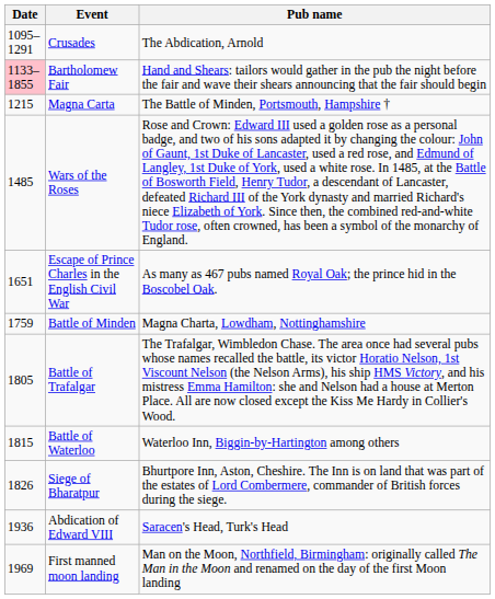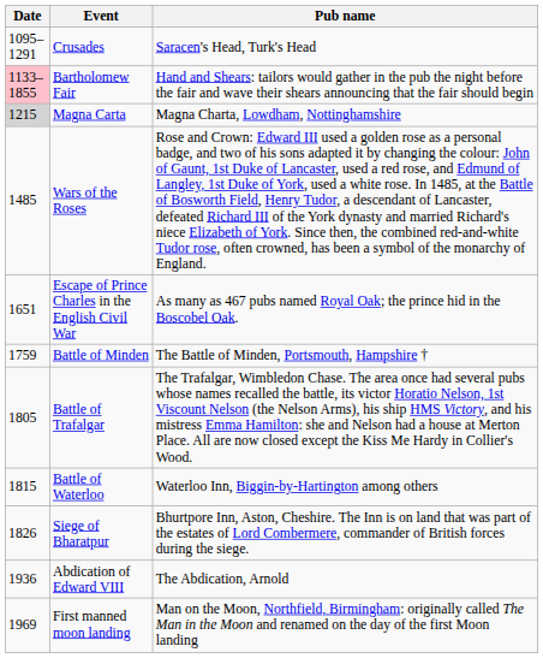 <table class="wikitable">
 <tr>
 <th>Date</th>
 <th>Event</th>
 <th>Pub name</th>
 </tr>
 <tr>
 <td>1095–1291</td>
 <td><a href='#'>Crusades</a></td>
-<td>The Abdication, Arnold </td>
+<td><a href='#'>Saracen</a>'s Head, Turk's Head</td>
 </tr>
 <tr>
 <td style="background: pink;">1133–1855</td>
 <td><a href='#'>Bartholomew Fair</a></td>
 <td><a href='#'>Hand and Shears</a>: tailors would gather in the pub the night before the fair and wave their shears announcing that the fair should begin</td>
 </tr>
 <tr>
-<td>1215</td>
+<td style="background: lightgrey;">1215</td>
 <td><a href='#'>Magna Carta</a></td>
-<td>The Battle of Minden, <a href='#'>Portsmouth</a>, <a href='#'>Hampshire</a> †</td>
+<td>Magna Charta, <a href='#'>Lowdham</a>, <a href='#'>Nottinghamshire</a></td>
 </tr>
 <tr>
 <td>1485</td>
 <td><a href='#'>Wars of the Roses</a></td>
 <td>Rose and Crown: <a href='#'>Edward III</a> used a golden rose as a personal badge, and two of his sons adapted it by changing the colour: <a href='#'>John of Gaunt, 1st Duke of Lancaster</a>, used a red rose, and <a href='#'>Edmund of Langley, 1st Duke of York</a>, used a white rose. In 1485, at the <a href='#'>Battle of Bosworth Field</a>, <a href='#'>Henry Tudor</a>, a descendant of Lancaster, defeated <a href='#'>Richard III</a> of the York dynasty and married Richard's niece <a href='#'>Elizabeth of York</a>. Since then, the combined red-and-white <a href='#'>Tudor rose</a>, often crowned, has been a symbol of the monarchy of England.</td>
 </tr>
 <tr>
 <td>1651</td>
 <td><a href='#'>Escape of Prince Charles</a> in the <a href='#'>English Civil War</a></td>
 <td>As many as 467 pubs named <a href='#'>Royal Oak</a>; the prince hid in the <a href='#'>Boscobel Oak</a>.</td>
 </tr>
 <tr>
 <td>1759</td>
 <td><a href='#'>Battle of Minden</a></td>
-<td>Magna Charta, <a href='#'>Lowdham</a>, <a href='#'>Nottinghamshire</a></td>
+<td>The Battle of Minden, <a href='#'>Portsmouth</a>, <a href='#'>Hampshire</a> †</td>
 </tr>
 <tr>
 <td>1805</td>
 <td><a href='#'>Battle of Trafalgar</a></td>
 <td>The Trafalgar, Wimbledon Chase. The area once had several pubs whose names recalled the battle, its victor <a href='#'>Horatio Nelson, 1st Viscount Nelson</a> (the Nelson Arms), his ship <a href='#'>HMS <em>Victory</em></a>, and his mistress <a href='#'>Emma Hamilton</a>: she and Nelson had a house at Merton Place. All are now closed except the Kiss Me Hardy in Collier's Wood.</td>
 </tr>
 <tr>
 <td>1815</td>
 <td><a href='#'>Battle of Waterloo</a></td>
 <td>Waterloo Inn, <a href='#'>Biggin-by-Hartington</a> among others</td>
 </tr>
 <tr>
 <td>1826</td>
 <td><a href='#'>Siege of Bharatpur</a></td>
 <td>Bhurtpore Inn, Aston, Cheshire. The Inn is on land that was part of the estates of <a href='#'>Lord Combermere</a>, commander of British forces during the siege.</td>
 </tr>
 <tr>
 <td>1936</td>
 <td>Abdication of <a href='#'>Edward VIII</a></td>
-<td><a href='#'>Saracen</a>'s Head, Turk's Head</td>
+<td>The Abdication, Arnold </td>
 </tr>
 <tr>
 <td>1969</td>
 <td>First manned <a href='#'>moon landing</a></td>
 <td>Man on the Moon, <a href='#'>Northfield, Birmingham</a>: originally called <em>The Man in the Moon</em> and renamed on the day of the first Moon landing</td>
 </tr>
 </table>
